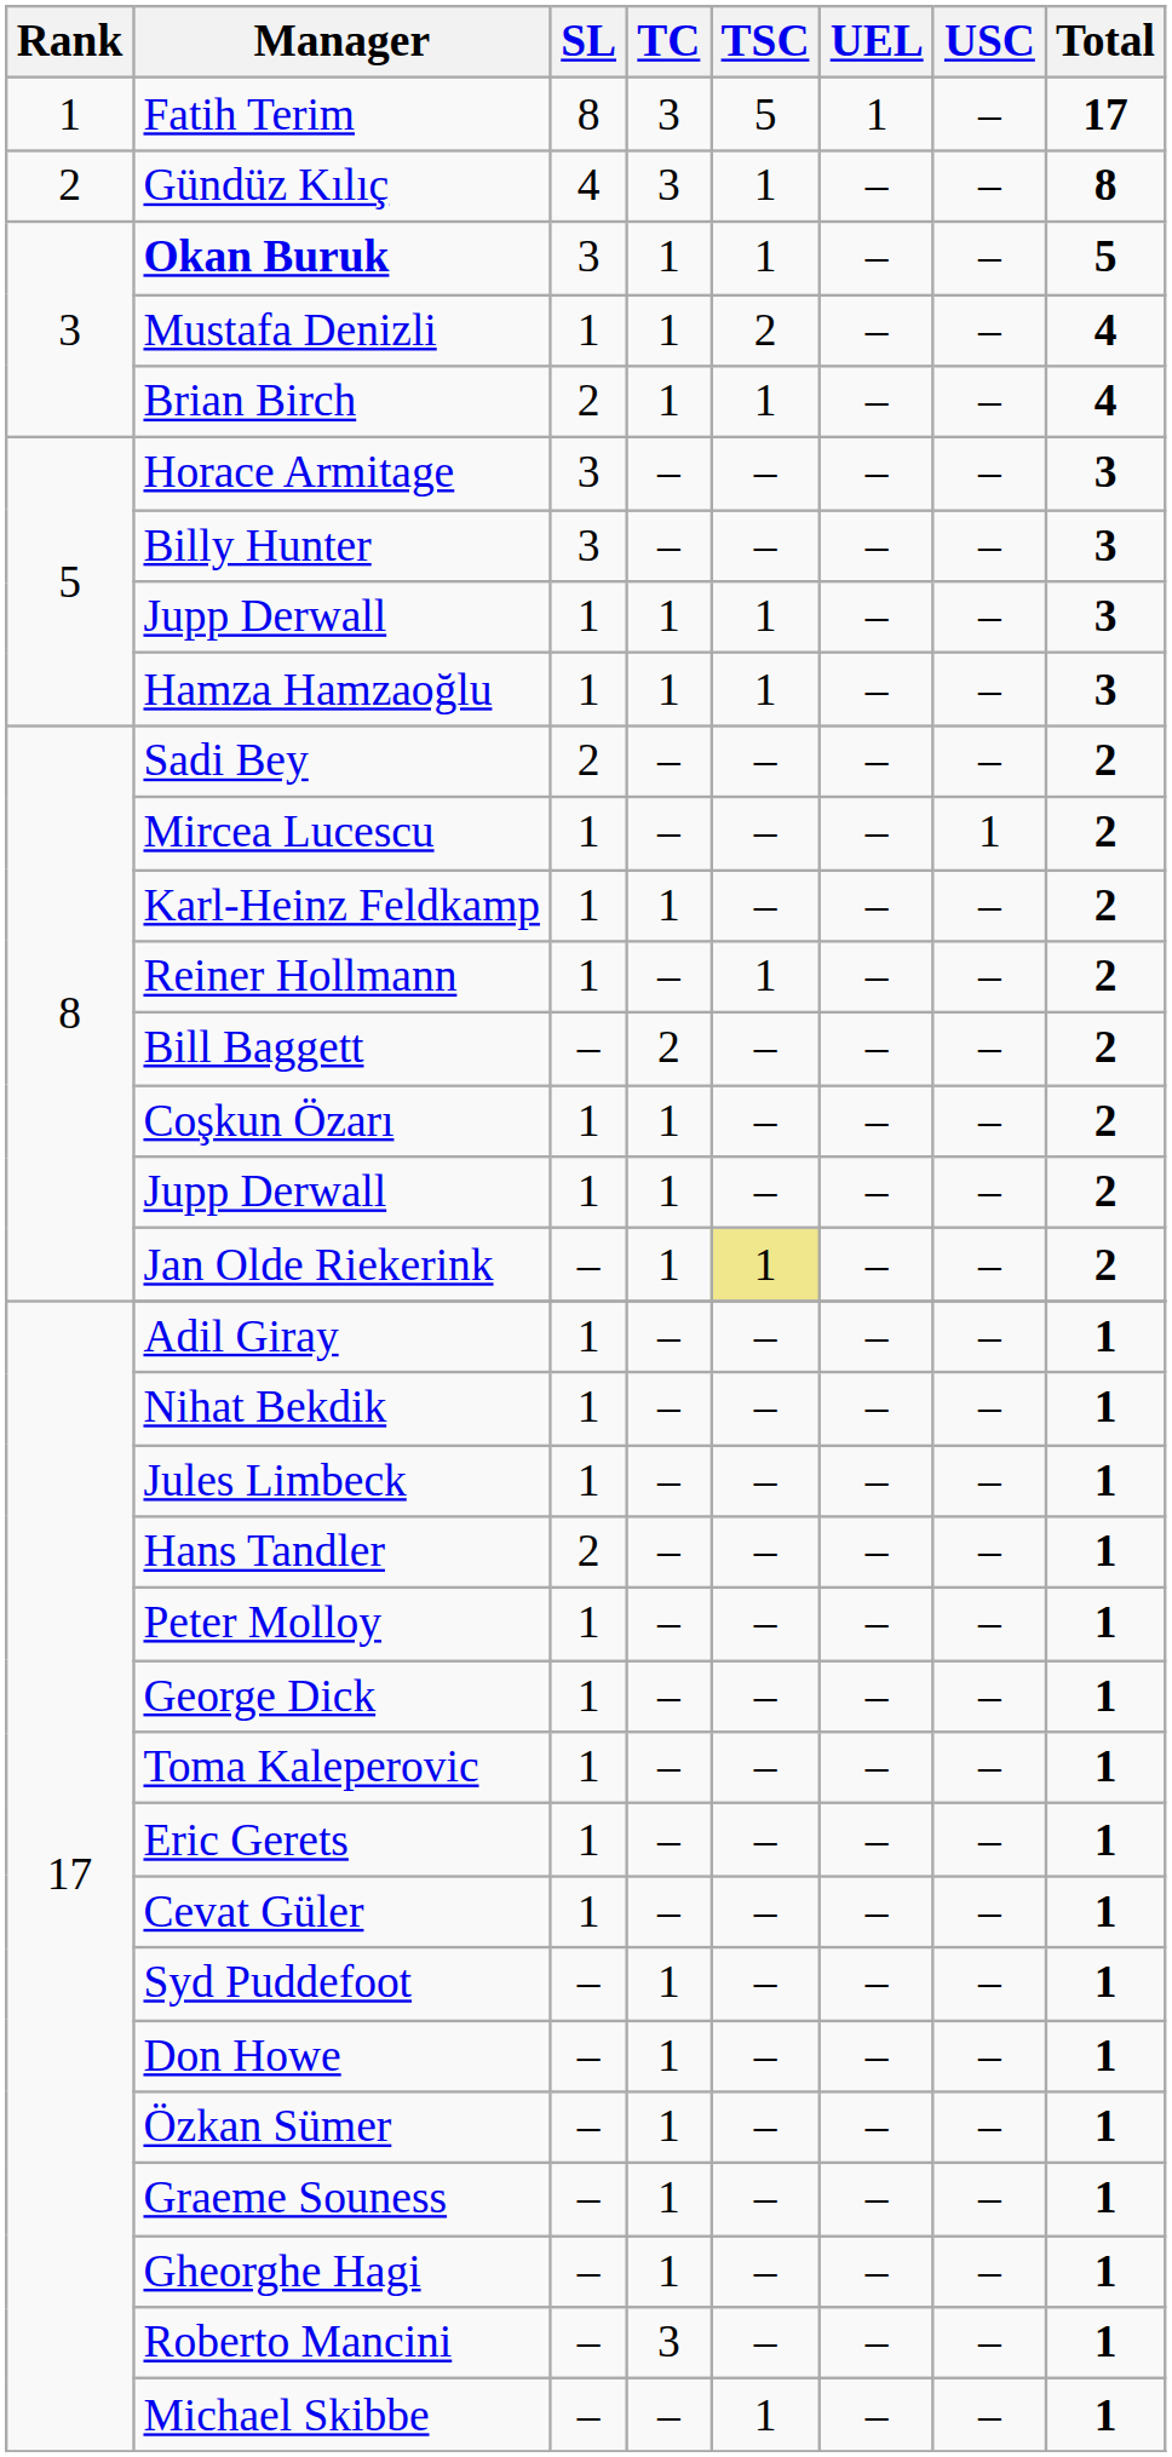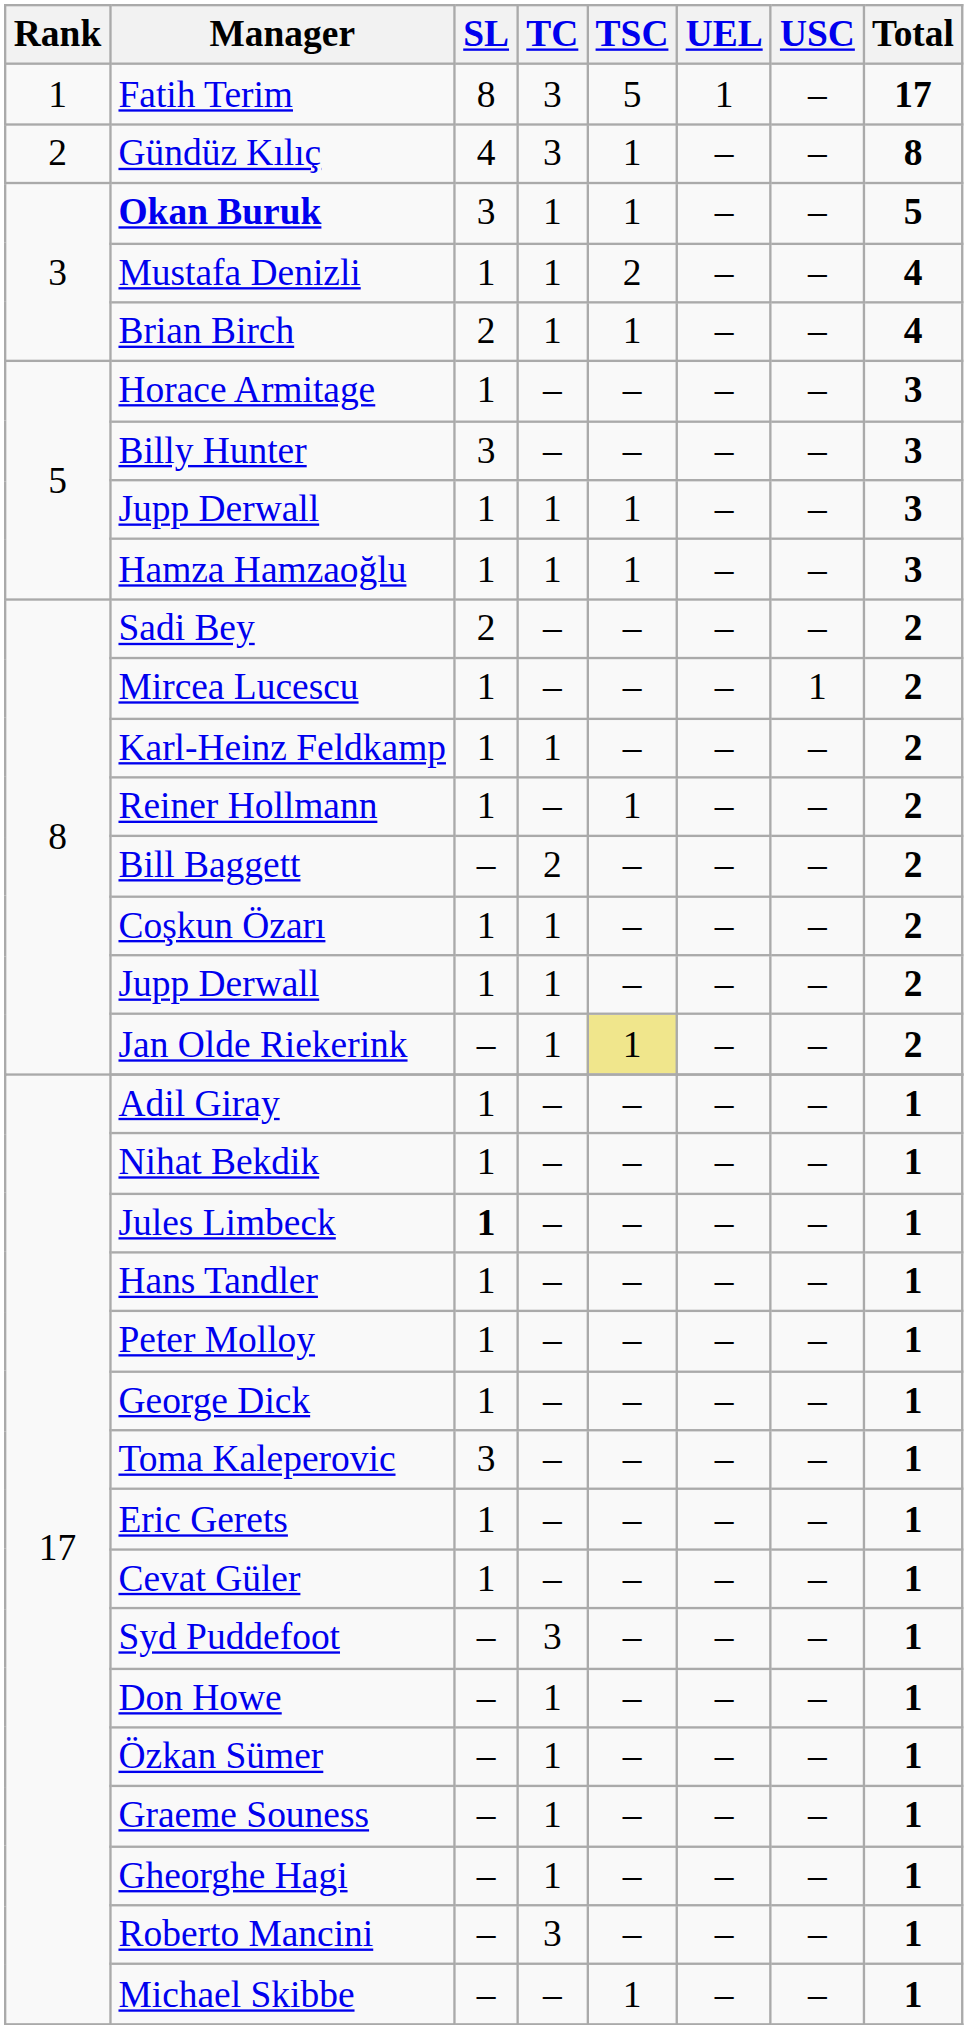 <table class="wikitable sortable">
 <tr>
 <th>Rank</th>
 <th>Manager</th>
 <th><a href='#'>SL</a></th>
 <th><a href='#'>TC</a></th>
 <th><a href='#'>TSC</a></th>
 <th><a href='#'>UEL</a></th>
 <th><a href='#'>USC</a></th>
 <th>Total</th>
 </tr>
 <tr>
 <td align=center>1</td>
 <td> <a href='#'>Fatih Terim</a></td>
 <td align=center>8</td>
 <td align=center>3</td>
 <td align=center>5</td>
 <td align=center>1</td>
 <td align=center>–</td>
 <td align=center><strong>17</strong></td>
 </tr>
 <tr>
 <td align=center>2</td>
 <td> <a href='#'>Gündüz Kılıç</a></td>
 <td align=center>4</td>
 <td align=center>3</td>
 <td align=center>1</td>
 <td align=center>–</td>
 <td align=center>–</td>
 <td align=center><strong>8</strong></td>
 </tr>
 <tr>
 <td rowspan=3 align=center>3</td>
 <td> <strong><a href='#'>Okan Buruk</a></strong></td>
 <td align=center>3</td>
 <td align="center">1</td>
 <td align=center>1</td>
 <td align=center>–</td>
 <td align=center>–</td>
 <td align=center><strong>5</strong></td>
 </tr>
 <tr>
 <td> <a href='#'>Mustafa Denizli</a></td>
 <td align=center>1</td>
 <td align=center>1</td>
 <td align=center>2</td>
 <td align=center>–</td>
 <td align=center>–</td>
 <td align=center><strong>4</strong></td>
 </tr>
 <tr>
 <td> <a href='#'>Brian Birch</a></td>
 <td align=center>2</td>
 <td align=center>1</td>
 <td align=center>1</td>
 <td align=center>–</td>
 <td align=center>–</td>
 <td align=center><strong>4</strong></td>
 </tr>
 <tr>
 <td rowspan=4 align=center>5</td>
 <td> <a href='#'>Horace Armitage</a></td>
-<td align=center>3</td>
+<td align=center>1</td>
 <td align=center>–</td>
 <td align=center>–</td>
 <td align=center>–</td>
 <td align=center>–</td>
 <td align=center><strong>3</strong></td>
 </tr>
 <tr>
 <td> <a href='#'>Billy Hunter</a></td>
 <td align=center>3</td>
 <td align=center>–</td>
 <td align=center>–</td>
 <td align=center>–</td>
 <td align=center>–</td>
 <td align=center><strong>3</strong></td>
 </tr>
 <tr>
 <td> <a href='#'>Jupp Derwall</a></td>
 <td align=center>1</td>
 <td align=center>1</td>
 <td align=center>1</td>
 <td align=center>–</td>
 <td align=center>–</td>
 <td align=center><strong>3</strong></td>
 </tr>
 <tr>
 <td> <a href='#'>Hamza Hamzaoğlu</a></td>
 <td align=center>1</td>
 <td align=center>1</td>
 <td align=center>1</td>
 <td align=center>–</td>
 <td align=center>–</td>
 <td align=center><strong>3</strong></td>
 </tr>
 <tr>
 <td rowspan=8 align=center>8</td>
 <td> <a href='#'>Sadi Bey</a></td>
 <td align=center>2</td>
 <td align=center>–</td>
 <td align=center>–</td>
 <td align=center>–</td>
 <td align=center>–</td>
 <td align=center><strong>2</strong></td>
 </tr>
 <tr>
 <td> <a href='#'>Mircea Lucescu</a></td>
 <td align=center>1</td>
 <td align=center>–</td>
 <td align=center>–</td>
 <td align=center>–</td>
 <td align=center>1</td>
 <td align=center><strong>2</strong></td>
 </tr>
 <tr>
 <td> <a href='#'>Karl-Heinz Feldkamp</a></td>
 <td align=center>1</td>
 <td align=center>1</td>
 <td align=center>–</td>
 <td align=center>–</td>
 <td align=center>–</td>
 <td align=center><strong>2</strong></td>
 </tr>
 <tr>
 <td> <a href='#'>Reiner Hollmann</a></td>
 <td align=center>1</td>
 <td align=center>–</td>
 <td align=center>1</td>
 <td align=center>–</td>
 <td align=center>–</td>
 <td align=center><strong>2</strong></td>
 </tr>
 <tr>
 <td> <a href='#'>Bill Baggett</a></td>
 <td align=center>–</td>
 <td align=center>2</td>
 <td align=center>–</td>
 <td align=center>–</td>
 <td align=center>–</td>
 <td align=center><strong>2</strong></td>
 </tr>
 <tr>
 <td> <a href='#'>Coşkun Özarı</a></td>
 <td align=center>1</td>
 <td align=center>1</td>
 <td align=center>–</td>
 <td align=center>–</td>
 <td align=center>–</td>
 <td align=center><strong>2</strong></td>
 </tr>
 <tr>
 <td> <a href='#'>Jupp Derwall</a></td>
 <td align=center>1</td>
 <td align=center>1</td>
 <td align=center>–</td>
 <td align=center>–</td>
 <td align=center>–</td>
 <td align=center><strong>2</strong></td>
 </tr>
 <tr>
 <td> <a href='#'>Jan Olde Riekerink</a></td>
 <td align=center>–</td>
 <td align=center>1</td>
 <td align=center style="background: khaki;">1</td>
 <td align=center>–</td>
 <td align=center>–</td>
 <td align=center><strong>2</strong></td>
 </tr>
 <tr>
 <td rowspan=17 align=center>17</td>
 </tr>
 <tr>
 <td> <a href='#'>Adil Giray</a></td>
 <td align=center>1</td>
 <td align=center>–</td>
 <td align=center>–</td>
 <td align=center>–</td>
 <td align=center>–</td>
 <td align=center><strong>1</strong></td>
 </tr>
 <tr>
 <td> <a href='#'>Nihat Bekdik</a></td>
 <td align=center>1</td>
 <td align=center>–</td>
 <td align=center>–</td>
 <td align=center>–</td>
 <td align=center>–</td>
 <td align=center><strong>1</strong></td>
 </tr>
 <tr>
 <td> <a href='#'>Jules Limbeck</a></td>
-<td align=center>1</td>
+<td align=center><strong>1</strong></td>
 <td align=center>–</td>
 <td align=center>–</td>
 <td align=center>–</td>
 <td align=center>–</td>
 <td align=center><strong>1</strong></td>
 </tr>
 <tr>
 <td> <a href='#'>Hans Tandler</a></td>
-<td align=center>2</td>
+<td align=center>1</td>
 <td align=center>–</td>
 <td align=center>–</td>
 <td align=center>–</td>
 <td align=center>–</td>
 <td align=center><strong>1</strong></td>
 </tr>
 <tr>
 <td> <a href='#'>Peter Molloy</a></td>
 <td align=center>1</td>
 <td align=center>–</td>
 <td align=center>–</td>
 <td align=center>–</td>
 <td align=center>–</td>
 <td align=center><strong>1</strong></td>
 </tr>
 <tr>
 <td> <a href='#'>George Dick</a></td>
 <td align=center>1</td>
 <td align=center>–</td>
 <td align=center>–</td>
 <td align=center>–</td>
 <td align=center>–</td>
 <td align=center><strong>1</strong></td>
 </tr>
 <tr>
 <td> <a href='#'>Toma Kaleperovic</a></td>
-<td align=center>1</td>
+<td align=center>3</td>
 <td align=center>–</td>
 <td align=center>–</td>
 <td align=center>–</td>
 <td align=center>–</td>
 <td align=center><strong>1</strong></td>
 </tr>
 <tr>
 <td> <a href='#'>Eric Gerets</a></td>
 <td align=center>1</td>
 <td align=center>–</td>
 <td align=center>–</td>
 <td align=center>–</td>
 <td align=center>–</td>
 <td align=center><strong>1</strong></td>
 </tr>
 <tr>
 <td> <a href='#'>Cevat Güler</a></td>
 <td align=center>1</td>
 <td align=center>–</td>
 <td align=center>–</td>
 <td align=center>–</td>
 <td align=center>–</td>
 <td align=center><strong>1</strong></td>
 </tr>
 <tr>
 <td> <a href='#'>Syd Puddefoot</a></td>
 <td align=center>–</td>
-<td align=center>1</td>
+<td align=center>3</td>
 <td align=center>–</td>
 <td align=center>–</td>
 <td align=center>–</td>
 <td align=center><strong>1</strong></td>
 </tr>
 <tr>
 <td> <a href='#'>Don Howe</a></td>
 <td align=center>–</td>
 <td align=center>1</td>
 <td align=center>–</td>
 <td align=center>–</td>
 <td align=center>–</td>
 <td align=center><strong>1</strong></td>
 </tr>
 <tr>
 <td> <a href='#'>Özkan Sümer</a></td>
 <td align=center>–</td>
 <td align=center>1</td>
 <td align=center>–</td>
 <td align=center>–</td>
 <td align=center>–</td>
 <td align=center><strong>1</strong></td>
 </tr>
 <tr>
 <td> <a href='#'>Graeme Souness</a></td>
 <td align=center>–</td>
 <td align=center>1</td>
 <td align=center>–</td>
 <td align=center>–</td>
 <td align=center>–</td>
 <td align=center><strong>1</strong></td>
 </tr>
 <tr>
 <td> <a href='#'>Gheorghe Hagi</a></td>
 <td align=center>–</td>
 <td align=center>1</td>
 <td align=center>–</td>
 <td align=center>–</td>
 <td align=center>–</td>
 <td align=center><strong>1</strong></td>
 </tr>
 <tr>
 <td> <a href='#'>Roberto Mancini</a></td>
 <td align=center>–</td>
 <td align=center>3</td>
 <td align=center>–</td>
 <td align=center>–</td>
 <td align=center>–</td>
 <td align=center><strong>1</strong></td>
 </tr>
 <tr>
 <td> <a href='#'>Michael Skibbe</a></td>
 <td align=center>–</td>
 <td align=center>–</td>
 <td align=center>1</td>
 <td align=center>–</td>
 <td align=center>–</td>
 <td align=center><strong>1</strong></td>
 </tr>
 <tr>
 </tr>
 </table>
